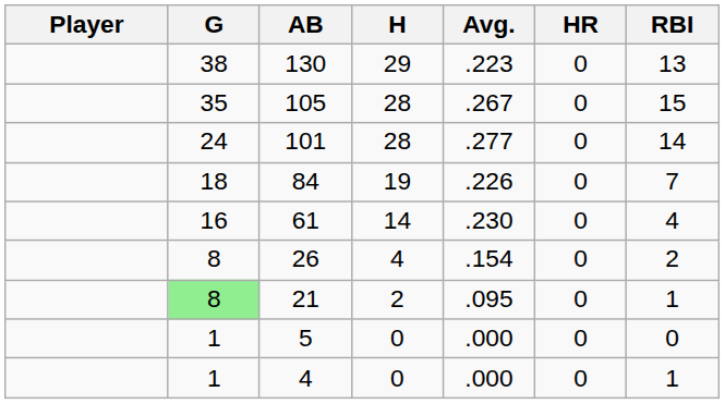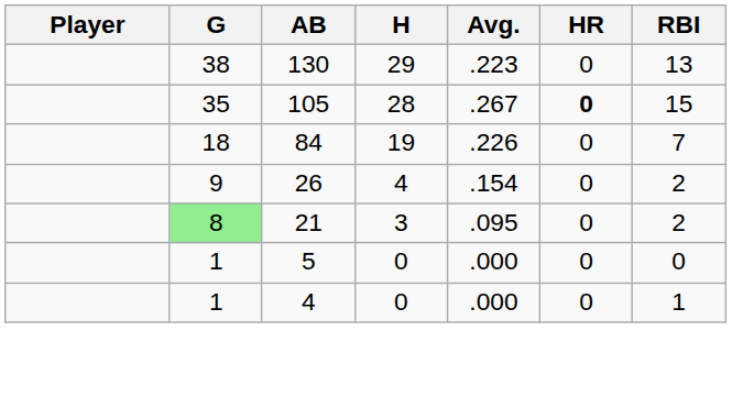 <table class="wikitable sortable">
 <tr>
 <th bgcolor="#DDDDFF" width="16%">Player</th>
 <th bgcolor="#DDDDFF" width="9%">G</th>
 <th bgcolor="#DDDDFF" width="9%">AB</th>
 <th bgcolor="#DDDDFF" width="9%">H</th>
 <th bgcolor="#DDDDFF" width="9%">Avg.</th>
 <th bgcolor="#DDDDFF" width="9%">HR</th>
 <th bgcolor="#DDDDFF" width="9%">RBI</th>
 </tr>
 <tr align="center">
 <td></td>
 <td>38</td>
 <td>130</td>
 <td>29</td>
 <td>.223</td>
 <td>0</td>
 <td>13</td>
 </tr>
 <tr align="center">
 <td></td>
 <td>35</td>
 <td>105</td>
 <td>28</td>
 <td>.267</td>
-<td>0</td>
+<td><strong>0</strong></td>
 <td>15</td>
-</tr>
-<tr align="center">
-<td></td>
-<td>24</td>
-<td>101</td>
-<td>28</td>
-<td>.277</td>
-<td>0</td>
-<td>14</td>
 </tr>
 <tr align="center">
 <td></td>
 <td>18</td>
 <td>84</td>
 <td>19</td>
 <td>.226</td>
 <td>0</td>
 <td>7</td>
 </tr>
 <tr align="center">
 <td></td>
-<td>16</td>
-<td>61</td>
-<td>14</td>
-<td>.230</td>
-<td>0</td>
-<td>4</td>
-</tr>
-<tr align="center">
-<td></td>
-<td>8</td>
+<td>9</td>
 <td>26</td>
 <td>4</td>
 <td>.154</td>
 <td>0</td>
 <td>2</td>
 </tr>
 <tr align="center">
 <td></td>
 <td style="background: lightgreen;">8</td>
 <td>21</td>
-<td>2</td>
+<td>3</td>
 <td>.095</td>
 <td>0</td>
-<td>1</td>
+<td>2</td>
 </tr>
 <tr align="center">
 <td></td>
 <td>1</td>
 <td>5</td>
 <td>0</td>
 <td>.000</td>
 <td>0</td>
 <td>0</td>
 </tr>
 <tr align="center">
 <td></td>
 <td>1</td>
 <td>4</td>
 <td>0</td>
 <td>.000</td>
 <td>0</td>
 <td>1</td>
 </tr>
 </table>
